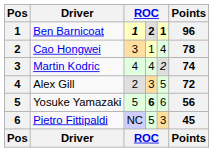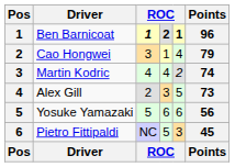 <table class="wikitable" style="font-size: 85%; text-align: center;">
 <tr valign="top">
 <th valign="middle">Pos</th>
 <th valign="middle">Driver</th>
 <th colspan=3><a href='#'>ROC</a></th>
 <th valign=middle>Points</th>
 </tr>
 <tr>
 <th>1</th>
 <td align=left> <a href='#'>Ben Barnicoat</a></td>
 <td style="background:#FFFFBF;"><strong><em>1</em></strong></td>
 <td style="background:#DFDFDF;"><strong>2</strong></td>
 <td style="background:#FFFFBF;"><strong>1</strong></td>
 <th>96</th>
 </tr>
 <tr>
 <th>2</th>
 <td align=left> <a href='#'>Cao Hongwei</a></td>
 <td style="background:#FFDF9F;">3</td>
 <td style="background:#FFFFBF;">1</td>
 <td style="background:#DFFFDF;">4</td>
-<th>78</th>
+<th>79</th>
 </tr>
 <tr>
 <th>3</th>
 <td align=left> <a href='#'>Martin Kodric</a></td>
 <td style="background:#DFFFDF;">4</td>
 <td style="background:#DFFFDF;">4</td>
 <td style="background:#DFDFDF;"><em>2</em></td>
 <th>74</th>
 </tr>
 <tr>
 <th>4</th>
 <td align=left> Alex Gill</td>
 <td style="background:#DFDFDF;">2</td>
 <td style="background:#FFDF9F;">3</td>
 <td style="background:#DFFFDF;">5</td>
-<th>72</th>
+<th>73</th>
 </tr>
 <tr>
 <th>5</th>
 <td align=left> Yosuke Yamazaki</td>
 <td style="background:#DFFFDF;">5</td>
-<td style="background:#DFFFDF;"><strong>6</strong></td>
+<td style="background:#DFFFDF;">6</td>
 <td style="background:#DFFFDF;">6</td>
 <th>56</th>
 </tr>
 <tr>
 <th>6</th>
 <td align=left> <a href='#'>Pietro Fittipaldi</a></td>
 <td style="background:#CFCFFF;">NC</td>
 <td style="background:#DFFFDF;">5</td>
 <td style="background:#FFDF9F;">3</td>
 <th>45</th>
 </tr>
 <tr valign="top">
 <th valign="middle">Pos</th>
 <th valign="middle">Driver</th>
 <th colspan=3><a href='#'>ROC</a></th>
 <th valign=middle>Points</th>
 </tr>
 </table>
